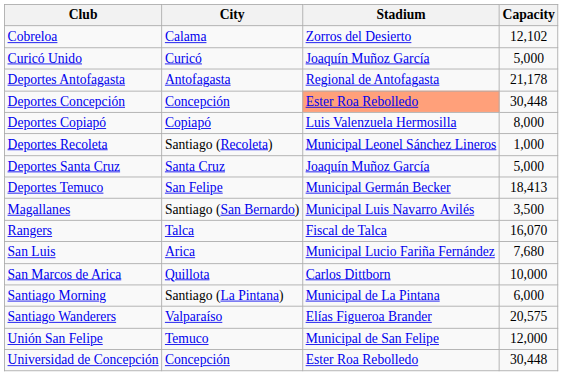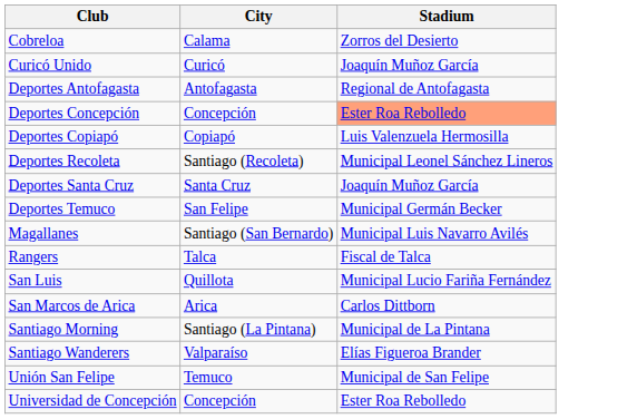 <table class="wikitable sortable">
 <tr>
 <th>Club</th>
 <th>City</th>
 <th>Stadium</th>
-<th>Capacity</th>
 </tr>
 <tr>
 <td><a href='#'>Cobreloa</a></td>
 <td><a href='#'>Calama</a></td>
 <td><a href='#'>Zorros del Desierto</a></td>
-<td align=center>12,102</td>
 </tr>
 <tr>
 <td><a href='#'>Curicó Unido</a></td>
 <td><a href='#'>Curicó</a></td>
 <td><a href='#'>Joaquín Muñoz García</a></td>
-<td align=center>5,000</td>
 </tr>
 <tr>
 <td><a href='#'>Deportes Antofagasta</a></td>
 <td><a href='#'>Antofagasta</a></td>
 <td><a href='#'>Regional de Antofagasta</a></td>
-<td align=center>21,178</td>
 </tr>
 <tr>
 <td><a href='#'>Deportes Concepción</a></td>
 <td><a href='#'>Concepción</a></td>
 <td style="background: lightsalmon;"><a href='#'>Ester Roa Rebolledo</a></td>
-<td align=center>30,448</td>
 </tr>
 <tr>
 <td><a href='#'>Deportes Copiapó</a></td>
 <td><a href='#'>Copiapó</a></td>
 <td><a href='#'>Luis Valenzuela Hermosilla</a></td>
-<td align=center>8,000</td>
 </tr>
 <tr>
 <td><a href='#'>Deportes Recoleta</a></td>
 <td>Santiago (<a href='#'>Recoleta</a>)</td>
 <td><a href='#'>Municipal Leonel Sánchez Lineros</a></td>
-<td align=center>1,000</td>
 </tr>
 <tr>
 <td><a href='#'>Deportes Santa Cruz</a></td>
 <td><a href='#'>Santa Cruz</a></td>
 <td><a href='#'>Joaquín Muñoz García</a></td>
-<td align=center>5,000</td>
 </tr>
 <tr>
 <td><a href='#'>Deportes Temuco</a></td>
 <td><a href='#'>San Felipe</a></td>
 <td><a href='#'>Municipal Germán Becker</a></td>
-<td align=center>18,413</td>
 </tr>
 <tr>
 <td><a href='#'>Magallanes</a></td>
 <td>Santiago (<a href='#'>San Bernardo</a>)</td>
 <td><a href='#'>Municipal Luis Navarro Avilés</a></td>
-<td align=center>3,500</td>
 </tr>
 <tr>
 <td><a href='#'>Rangers</a></td>
 <td><a href='#'>Talca</a></td>
 <td><a href='#'>Fiscal de Talca</a></td>
-<td align=center>16,070</td>
 </tr>
 <tr>
 <td><a href='#'>San Luis</a></td>
-<td><a href='#'>Arica</a></td>
+<td><a href='#'>Quillota</a></td>
 <td><a href='#'>Municipal Lucio Fariña Fernández</a></td>
-<td align=center>7,680</td>
 </tr>
 <tr>
 <td><a href='#'>San Marcos de Arica</a></td>
-<td><a href='#'>Quillota</a></td>
+<td><a href='#'>Arica</a></td>
 <td><a href='#'>Carlos Dittborn</a></td>
-<td align=center>10,000</td>
 </tr>
 <tr>
 <td><a href='#'>Santiago Morning</a></td>
 <td>Santiago (<a href='#'>La Pintana</a>)</td>
 <td><a href='#'>Municipal de La Pintana</a></td>
-<td align=center>6,000</td>
 </tr>
 <tr>
 <td><a href='#'>Santiago Wanderers</a></td>
 <td><a href='#'>Valparaíso</a></td>
 <td><a href='#'>Elías Figueroa Brander</a></td>
-<td align=center>20,575</td>
 </tr>
 <tr>
 <td><a href='#'>Unión San Felipe</a></td>
 <td><a href='#'>Temuco</a></td>
 <td><a href='#'>Municipal de San Felipe</a></td>
-<td align=center>12,000</td>
 </tr>
 <tr>
 <td><a href='#'>Universidad de Concepción</a></td>
 <td><a href='#'>Concepción</a></td>
 <td><a href='#'>Ester Roa Rebolledo</a></td>
-<td align=center>30,448</td>
 </tr>
 </table>
